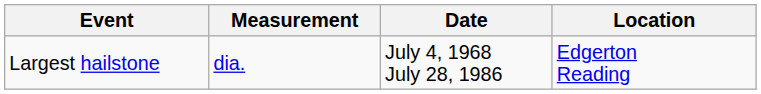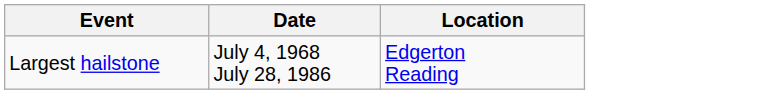 <table class="wikitable" style="font-size: 95%;" |>
 <tr>
 <th width="150">Event</th>
-<th width="125">Measurement</th>
 <th width="125">Date</th>
 <th width="150">Location</th>
 </tr>
 <tr>
 <td>Largest <a href='#'>hailstone</a></td>
-<td> <a href='#'>dia.</a></td>
 <td>July 4, 1968<br>July 28, 1986</td>
 <td><a href='#'>Edgerton</a><br><a href='#'>Reading</a></td>
 </tr>
 </table>
